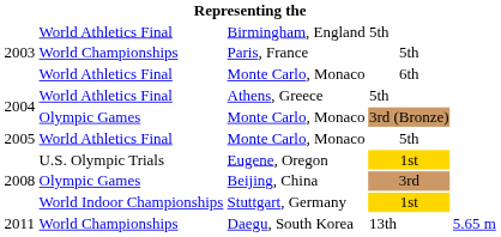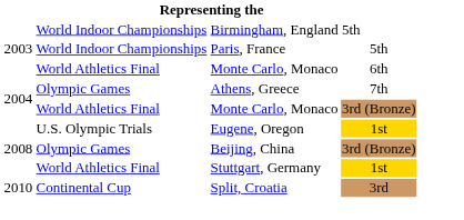 <table>
 <tr>
 <th colspan="5">Representing the </th>
 </tr>
 <tr>
 <td rowspan=3>2003</td>
-<td><a href='#'>World Athletics Final</a></td>
+<td><a href='#'>World Indoor Championships</a></td>
 <td><a href='#'>Birmingham</a>, England</td>
 <td>5th</td>
 <td></td>
 </tr>
 <tr>
-<td><a href='#'>World Championships</a></td>
+<td><a href='#'>World Indoor Championships</a></td>
 <td><a href='#'>Paris</a>, France</td>
 <td align="center">5th</td>
 <td></td>
 </tr>
 <tr>
 <td><a href='#'>World Athletics Final</a></td>
 <td><a href='#'>Monte Carlo</a>, Monaco</td>
 <td align="center">6th</td>
 <td></td>
 </tr>
 <tr>
 <td rowspan=2>2004</td>
-<td><a href='#'>World Athletics Final</a></td>
+<td><a href='#'>Olympic Games</a></td>
 <td><a href='#'>Athens</a>, Greece</td>
-<td>5th</td>
+<td align="center">7th</td>
 <td></td>
 </tr>
 <tr>
-<td><a href='#'>Olympic Games</a></td>
+<td><a href='#'>World Athletics Final</a></td>
 <td><a href='#'>Monte Carlo</a>, Monaco</td>
 <td bgcolor=cc9966 align="center">3rd (Bronze)</td>
-<td></td>
-</tr>
-<tr>
-<td>2005</td>
-<td><a href='#'>World Athletics Final</a></td>
-<td><a href='#'>Monte Carlo</a>, Monaco</td>
-<td align="center">5th</td>
 <td></td>
 </tr>
 <tr>
 <td rowspan=3>2008</td>
 <td>U.S. Olympic Trials</td>
 <td><a href='#'>Eugene</a>, Oregon</td>
 <td bgcolor="gold" align="center">1st</td>
 <td></td>
 </tr>
 <tr>
 <td><a href='#'>Olympic Games</a></td>
 <td><a href='#'>Beijing</a>, China</td>
-<td bgcolor=cc9966 align="center">3rd</td>
+<td bgcolor=cc9966 align="center">3rd (Bronze)</td>
 <td></td>
 </tr>
 <tr>
-<td><a href='#'>World Indoor Championships</a></td>
+<td><a href='#'>World Athletics Final</a></td>
 <td><a href='#'>Stuttgart</a>, Germany</td>
 <td bgcolor="gold" align="center">1st</td>
 <td></td>
 </tr>
 <tr>
-<td>2011</td>
-<td><a href='#'>World Championships</a></td>
-<td><a href='#'>Daegu</a>, South Korea</td>
-<td>13th</td>
-<td><a href='#'>5.65 m</a></td>
+<td>2010</td>
+<td><a href='#'>Continental Cup</a></td>
+<td><a href='#'>Split, Croatia</a></td>
+<td bgcolor=cc9966 align="center">3rd</td>
+<td></td>
 </tr>
 </table>
